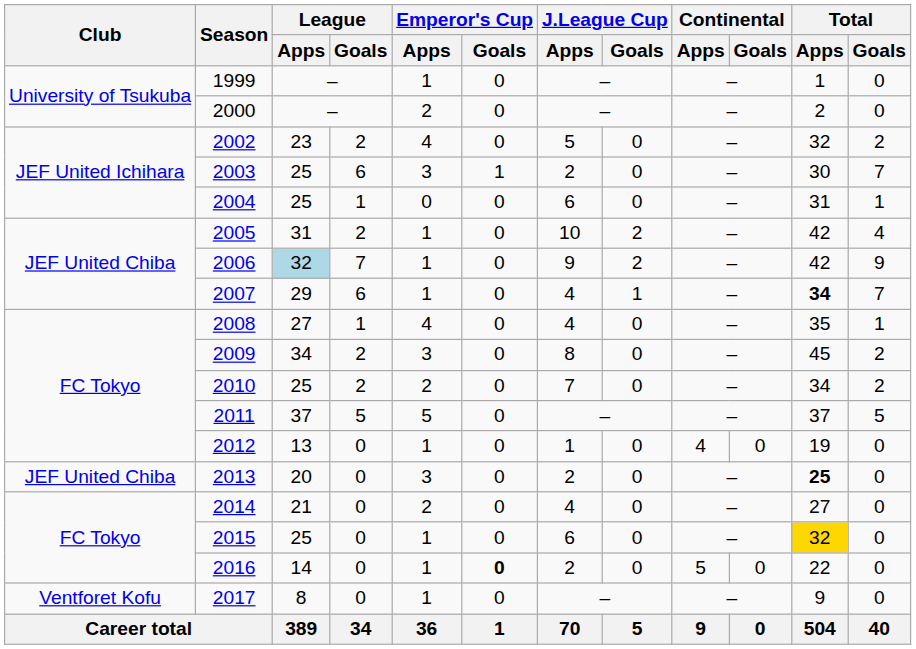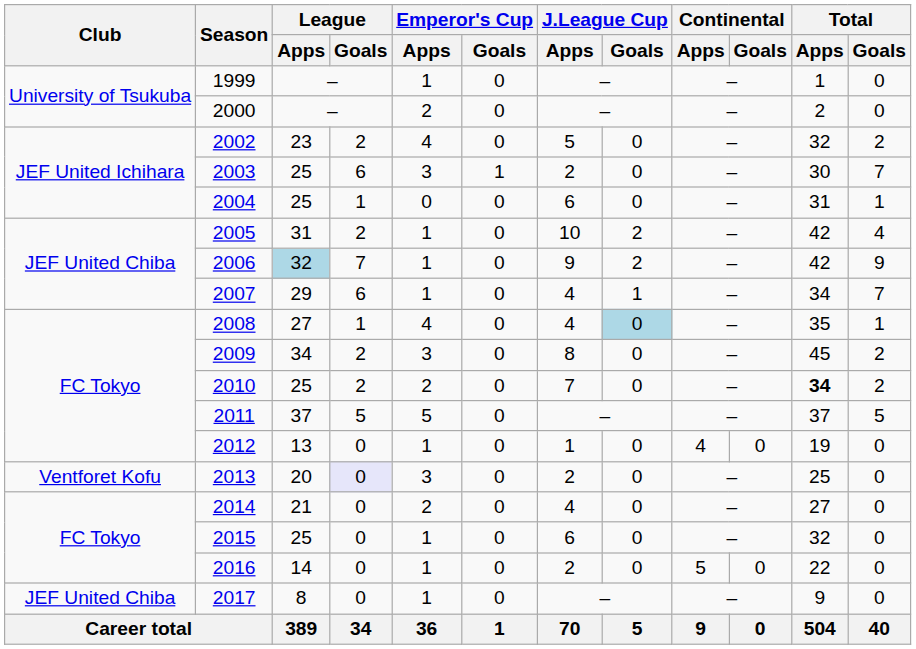 <table class="wikitable" style="text-align:center">
 <tr>
 <th rowspan=2>Club</th>
 <th rowspan=2>Season</th>
 <th colspan=2>League</th>
 <th colspan=2><a href='#'>Emperor's Cup</a></th>
 <th colspan=2><a href='#'>J.League Cup</a></th>
 <th colspan=2>Continental</th>
 <th colspan=2>Total</th>
 </tr>
 <tr>
 <th>Apps</th>
 <th>Goals</th>
 <th>Apps</th>
 <th>Goals</th>
 <th>Apps</th>
 <th>Goals</th>
 <th>Apps</th>
 <th>Goals</th>
 <th>Apps</th>
 <th>Goals</th>
 </tr>
 <tr>
 <td rowspan="2"><a href='#'>University of Tsukuba</a></td>
 <td>1999</td>
 <td colspan="2">–</td>
 <td>1</td>
 <td>0</td>
 <td colspan="2">–</td>
 <td colspan="2">–</td>
 <td>1</td>
 <td>0</td>
 </tr>
 <tr>
 <td>2000</td>
 <td colspan="2">–</td>
 <td>2</td>
 <td>0</td>
 <td colspan="2">–</td>
 <td colspan="2">–</td>
 <td>2</td>
 <td>0</td>
 </tr>
 <tr>
 <td rowspan="3"><a href='#'>JEF United Ichihara</a></td>
 <td><a href='#'>2002</a></td>
 <td>23</td>
 <td>2</td>
 <td>4</td>
 <td>0</td>
 <td>5</td>
 <td>0</td>
 <td colspan="2">–</td>
 <td>32</td>
 <td>2</td>
 </tr>
 <tr>
 <td><a href='#'>2003</a></td>
 <td>25</td>
 <td>6</td>
 <td>3</td>
 <td>1</td>
 <td>2</td>
 <td>0</td>
 <td colspan="2">–</td>
 <td>30</td>
 <td>7</td>
 </tr>
 <tr>
 <td><a href='#'>2004</a></td>
 <td>25</td>
 <td>1</td>
 <td>0</td>
 <td>0</td>
 <td>6</td>
 <td>0</td>
 <td colspan="2">–</td>
 <td>31</td>
 <td>1</td>
 </tr>
 <tr>
 <td rowspan="3"><a href='#'>JEF United Chiba</a></td>
 <td><a href='#'>2005</a></td>
 <td>31</td>
 <td>2</td>
 <td>1</td>
 <td>0</td>
 <td>10</td>
 <td>2</td>
 <td colspan="2">–</td>
 <td>42</td>
 <td>4</td>
 </tr>
 <tr>
 <td><a href='#'>2006</a></td>
 <td style="background: lightblue;">32</td>
 <td>7</td>
 <td>1</td>
 <td>0</td>
 <td>9</td>
 <td>2</td>
 <td colspan="2">–</td>
 <td>42</td>
 <td>9</td>
 </tr>
 <tr>
 <td><a href='#'>2007</a></td>
 <td>29</td>
 <td>6</td>
 <td>1</td>
 <td>0</td>
 <td>4</td>
 <td>1</td>
 <td colspan="2">–</td>
-<td><strong>34</strong></td>
+<td>34</td>
 <td>7</td>
 </tr>
 <tr>
 <td rowspan="5"><a href='#'>FC Tokyo</a></td>
 <td><a href='#'>2008</a></td>
 <td>27</td>
 <td>1</td>
 <td>4</td>
 <td>0</td>
 <td>4</td>
-<td>0</td>
+<td style="background: lightblue;">0</td>
 <td colspan="2">–</td>
 <td>35</td>
 <td>1</td>
 </tr>
 <tr>
 <td><a href='#'>2009</a></td>
 <td>34</td>
 <td>2</td>
 <td>3</td>
 <td>0</td>
 <td>8</td>
 <td>0</td>
 <td colspan="2">–</td>
 <td>45</td>
 <td>2</td>
 </tr>
 <tr>
 <td><a href='#'>2010</a></td>
 <td>25</td>
 <td>2</td>
 <td>2</td>
 <td>0</td>
 <td>7</td>
 <td>0</td>
 <td colspan="2">–</td>
-<td>34</td>
+<td><strong>34</strong></td>
 <td>2</td>
 </tr>
 <tr>
 <td><a href='#'>2011</a></td>
 <td>37</td>
 <td>5</td>
 <td>5</td>
 <td>0</td>
 <td colspan="2">–</td>
 <td colspan="2">–</td>
 <td>37</td>
 <td>5</td>
 </tr>
 <tr>
 <td><a href='#'>2012</a></td>
 <td>13</td>
 <td>0</td>
 <td>1</td>
 <td>0</td>
 <td>1</td>
 <td>0</td>
 <td>4</td>
 <td>0</td>
 <td>19</td>
 <td>0</td>
 </tr>
 <tr>
-<td><a href='#'>JEF United Chiba</a></td>
+<td><a href='#'>Ventforet Kofu</a></td>
 <td><a href='#'>2013</a></td>
 <td>20</td>
-<td>0</td>
+<td style="background: lavender;">0</td>
 <td>3</td>
 <td>0</td>
 <td>2</td>
 <td>0</td>
 <td colspan="2">–</td>
-<td><strong>25</strong></td>
+<td>25</td>
 <td>0</td>
 </tr>
 <tr>
 <td rowspan="3"><a href='#'>FC Tokyo</a></td>
 <td><a href='#'>2014</a></td>
 <td>21</td>
 <td>0</td>
 <td>2</td>
 <td>0</td>
 <td>4</td>
 <td>0</td>
 <td colspan="2">–</td>
 <td>27</td>
 <td>0</td>
 </tr>
 <tr>
 <td><a href='#'>2015</a></td>
 <td>25</td>
 <td>0</td>
 <td>1</td>
 <td>0</td>
 <td>6</td>
 <td>0</td>
 <td colspan="2">–</td>
-<td style="background: gold;">32</td>
+<td>32</td>
 <td>0</td>
 </tr>
 <tr>
 <td><a href='#'>2016</a></td>
 <td>14</td>
 <td>0</td>
 <td>1</td>
-<td><strong>0</strong></td>
+<td>0</td>
 <td>2</td>
 <td>0</td>
 <td>5</td>
 <td>0</td>
 <td>22</td>
 <td>0</td>
 </tr>
 <tr>
-<td><a href='#'>Ventforet Kofu</a></td>
+<td><a href='#'>JEF United Chiba</a></td>
 <td><a href='#'>2017</a></td>
 <td>8</td>
 <td>0</td>
 <td>1</td>
 <td>0</td>
 <td colspan="2">–</td>
 <td colspan="2">–</td>
 <td>9</td>
 <td>0</td>
 </tr>
 <tr>
 <th colspan=2>Career total</th>
 <th>389</th>
 <th>34</th>
 <th>36</th>
 <th>1</th>
 <th>70</th>
 <th>5</th>
 <th>9</th>
 <th>0</th>
 <th>504</th>
 <th>40</th>
 </tr>
 </table>
